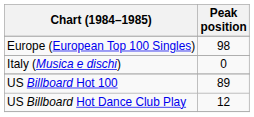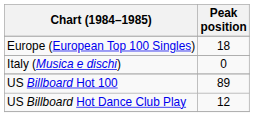 <table class="wikitable sortable">
 <tr>
 <th>Chart (1984–1985)</th>
 <th>Peak<br>position</th>
 </tr>
 <tr>
 </tr>
 <tr>
 </tr>
 <tr>
 <td>Europe (<a href='#'>European Top 100 Singles</a>)</td>
-<td align="center">98</td>
+<td align="center">18</td>
 </tr>
 <tr>
 </tr>
 <tr>
 <td>Italy (<em><a href='#'>Musica e dischi</a></em>)</td>
 <td align="center">0</td>
 </tr>
 <tr>
 </tr>
 <tr>
 </tr>
 <tr>
 </tr>
 <tr>
 </tr>
 <tr>
 </tr>
 <tr>
 <td>US <a href='#'><em>Billboard</em> Hot 100</a></td>
 <td align="center">89</td>
 </tr>
 <tr>
 <td>US <em>Billboard</em> <a href='#'>Hot Dance Club Play</a></td>
 <td align="center">12</td>
 </tr>
 <tr>
 </tr>
 </table>
